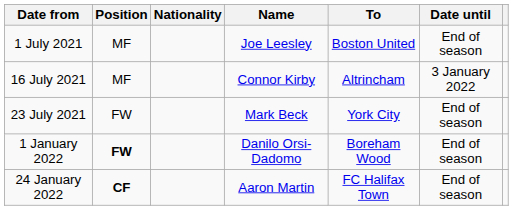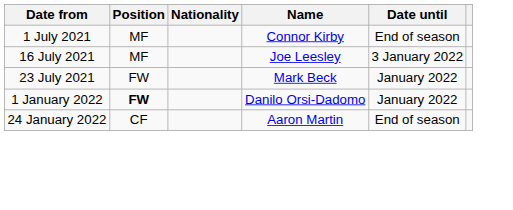 <table class="wikitable" style="text-align:center;">
 <tr>
 <th>Date from</th>
 <th>Position</th>
 <th>Nationality</th>
 <th>Name</th>
-<th>To</th>
 <th>Date until</th>
 <th></th>
 </tr>
 <tr>
 <td>1 July 2021</td>
 <td>MF</td>
 <td></td>
-<td><a href='#'>Joe Leesley</a></td>
-<td> <a href='#'>Boston United</a></td>
+<td><a href='#'>Connor Kirby</a></td>
 <td>End of season</td>
 <td></td>
 </tr>
 <tr>
 <td>16 July 2021</td>
 <td>MF</td>
 <td></td>
-<td><a href='#'>Connor Kirby</a></td>
-<td> <a href='#'>Altrincham</a></td>
+<td><a href='#'>Joe Leesley</a></td>
 <td>3 January 2022</td>
 <td></td>
 </tr>
 <tr>
 <td>23 July 2021</td>
 <td>FW</td>
 <td></td>
 <td><a href='#'>Mark Beck</a></td>
-<td> <a href='#'>York City</a></td>
-<td>End of season</td>
+<td>January 2022</td>
 <td></td>
 </tr>
 <tr>
 <td>1 January 2022</td>
 <td><strong>FW</strong></td>
 <td></td>
 <td><a href='#'>Danilo Orsi-Dadomo</a></td>
-<td> <a href='#'>Boreham Wood</a></td>
-<td>End of season</td>
+<td>January 2022</td>
 <td></td>
 </tr>
 <tr>
 <td>24 January 2022</td>
-<td><strong>CF</strong></td>
+<td>CF</td>
 <td></td>
 <td><a href='#'>Aaron Martin</a></td>
-<td> <a href='#'>FC Halifax Town</a></td>
 <td>End of season</td>
 <td></td>
 </tr>
 </table>
